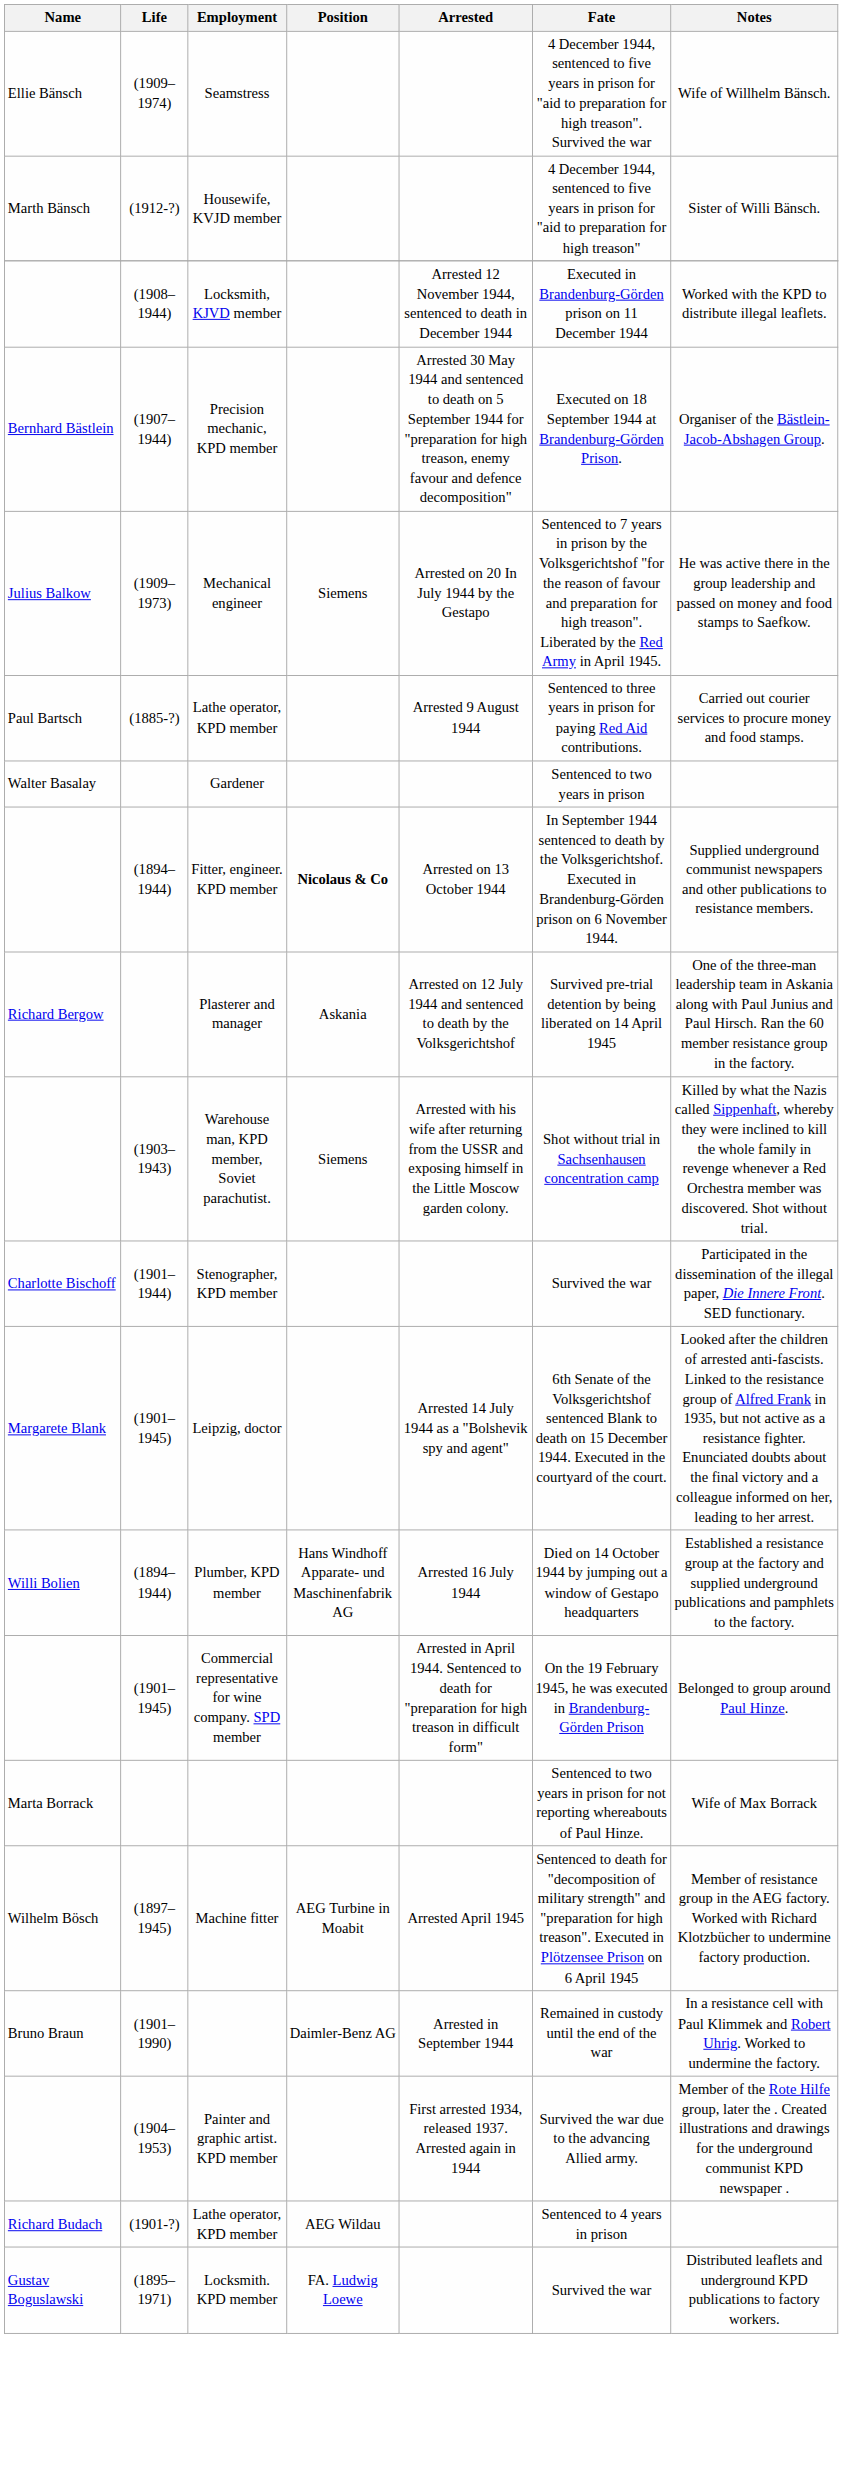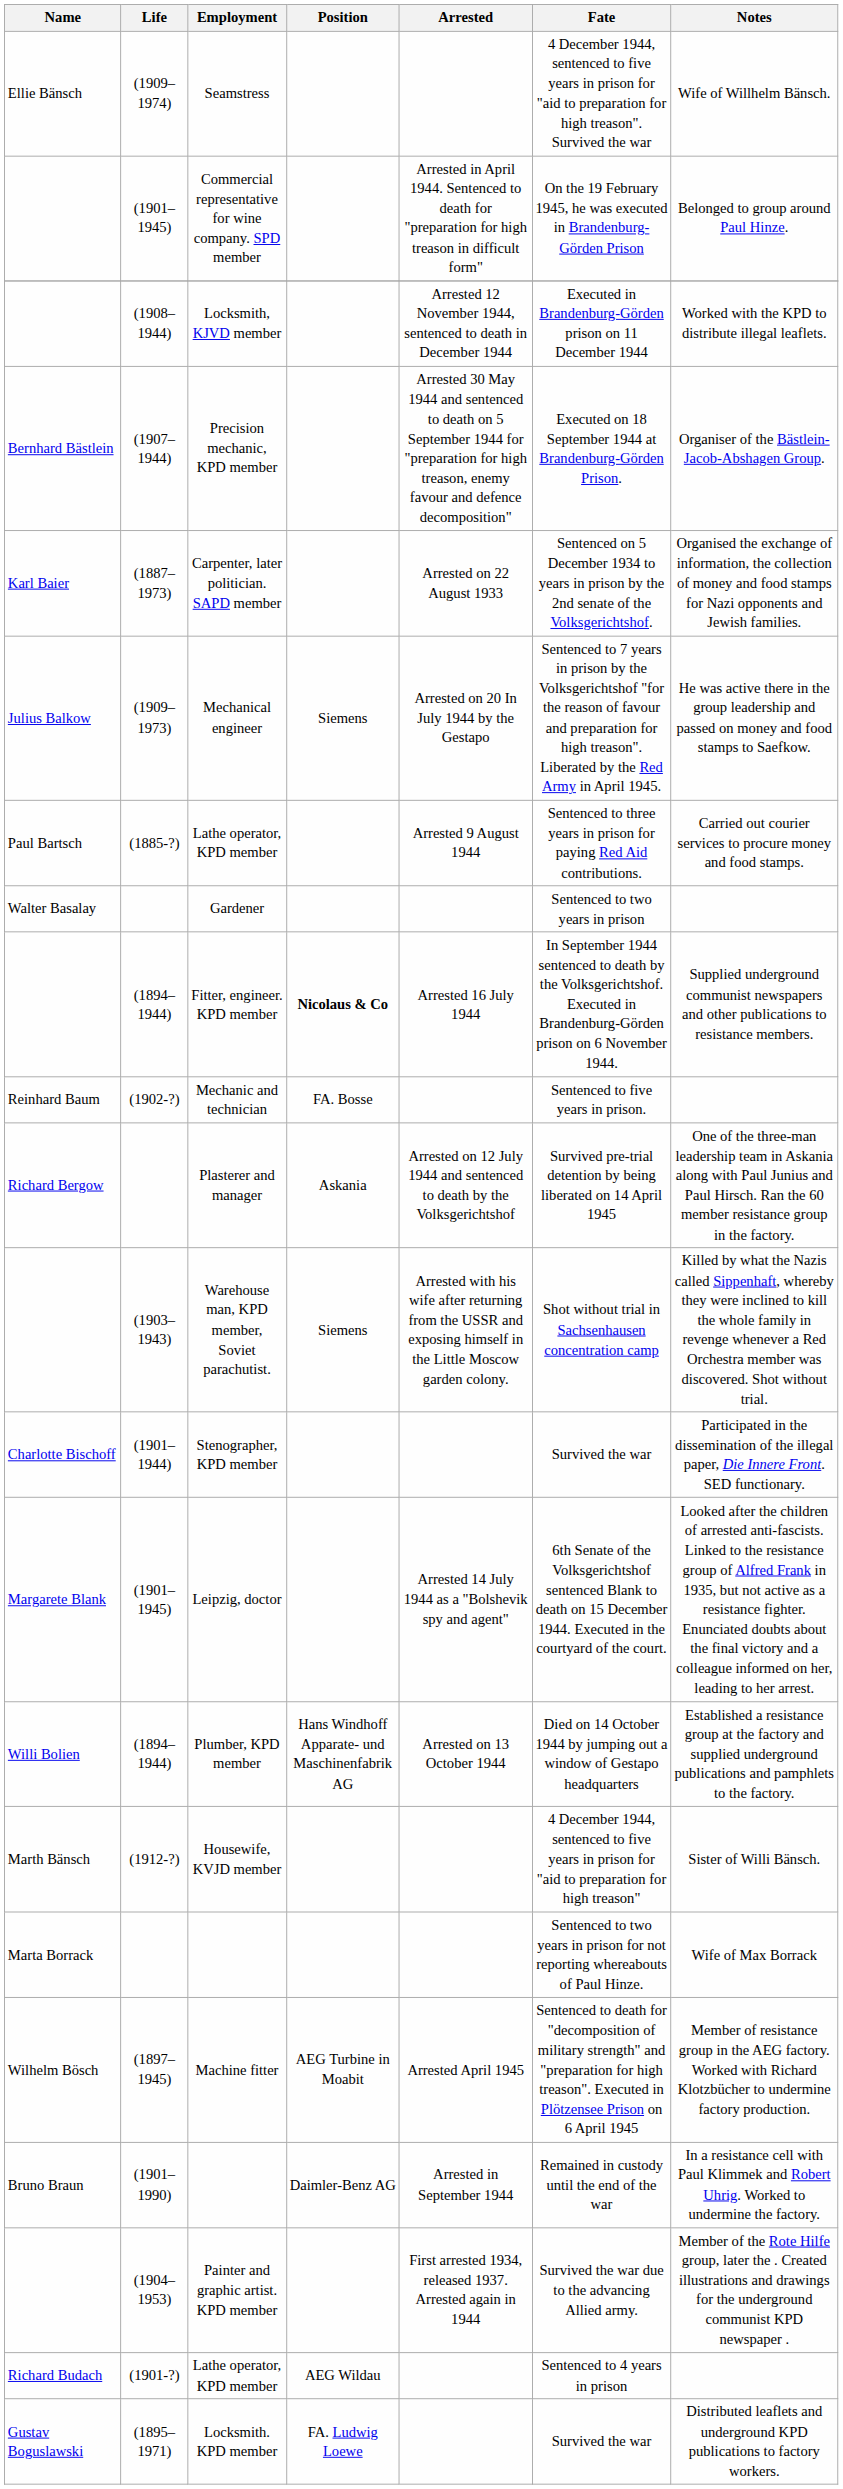 <table class="wikitable sortable" style="table-layout:fixed;background-color:#FEFEFE;font-size:95%;padding:0.30em;line-height:1.35em;">
 <tr>
 <th scope="col"  width=14%>Name</th>
 <th scope="col"  width=8%>Life</th>
 <th scope="col">Employment</th>
 <th scope="col">Position</th>
 <th scope="col">Arrested</th>
 <th scope="col">Fate</th>
 <th scope="col" width=20%>Notes</th>
 </tr>
 <tr>
 <td>Ellie Bänsch</td>
 <td style="text-align: center;">(1909–1974)</td>
 <td style="text-align: center;">Seamstress</td>
 <td style="text-align: center;"></td>
 <td style="text-align: center;"></td>
 <td style="text-align: center;">4 December 1944, sentenced to five years in prison for "aid to preparation for high treason". Survived the war</td>
 <td style="text-align: center;">Wife of Willhelm Bänsch.</td>
 </tr>
 <tr>
-<td>Marth Bänsch</td>
-<td style="text-align: center;">(1912-?)</td>
-<td style="text-align: center;">Housewife, KVJD member</td>
+<td></td>
+<td style="text-align: center;">(1901–1945)</td>
+<td style="text-align: center;">Commercial representative for wine company. <a href='#'>SPD</a> member</td>
 <td style="text-align: center;"></td>
-<td style="text-align: center;"></td>
-<td style="text-align: center;">4 December 1944, sentenced to five years in prison for "aid to preparation for high treason"</td>
-<td style="text-align: center;">Sister of Willi Bänsch.</td>
+<td style="text-align: center;">Arrested in April 1944. Sentenced to death for "preparation for high treason in difficult form"</td>
+<td style="text-align: center;">On the 19 February 1945, he was executed in <a href='#'>Brandenburg-Görden Prison</a></td>
+<td style="text-align: center;">Belonged to group around <a href='#'>Paul Hinze</a>.</td>
 </tr>
 <tr>
 </tr>
 <tr>
 <td></td>
 <td style="text-align: center;">(1908–1944)</td>
 <td style="text-align: center;">Locksmith, <a href='#'>KJVD</a> member</td>
 <td style="text-align: center;"></td>
 <td style="text-align: center;">Arrested 12 November 1944, sentenced to death in December 1944</td>
 <td style="text-align: center;">Executed in <a href='#'>Brandenburg-Görden</a> prison on 11 December 1944</td>
 <td style="text-align: center;">Worked with the KPD to distribute illegal leaflets.</td>
 </tr>
 <tr>
 <td><a href='#'>Bernhard Bästlein</a></td>
 <td style="text-align: center;">(1907–1944)</td>
 <td style="text-align: center;">Precision mechanic, KPD member</td>
 <td style="text-align: center;"></td>
 <td style="text-align: center;">Arrested 30 May 1944 and sentenced to death on 5 September 1944 for "preparation for high treason, enemy favour and defence decomposition"</td>
 <td style="text-align: center;">Executed on 18 September 1944 at <a href='#'>Brandenburg-Görden Prison</a>.</td>
 <td style="text-align: center;">Organiser of the <a href='#'>Bästlein-Jacob-Abshagen Group</a>.</td>
+</tr>
+<tr>
+<td><a href='#'>Karl Baier</a></td>
+<td style="text-align: center;">(1887–1973)</td>
+<td style="text-align: center;">Carpenter, later politician. <a href='#'>SAPD</a> member</td>
+<td style="text-align: center;"></td>
+<td style="text-align: center;">Arrested on 22 August 1933</td>
+<td style="text-align: center;">Sentenced on 5 December 1934 to  years in prison by the 2nd senate of the <a href='#'>Volksgerichtshof</a>.</td>
+<td style="text-align: center;">Organised the exchange of information, the collection of money and food stamps for Nazi opponents and Jewish families.</td>
 </tr>
 <tr>
 <td><a href='#'>Julius Balkow</a></td>
 <td style="text-align: center;">(1909–1973)</td>
 <td style="text-align: center;">Mechanical engineer</td>
 <td style="text-align: center;">Siemens</td>
 <td style="text-align: center;">Arrested on 20 In July 1944 by the Gestapo</td>
 <td style="text-align: center;">Sentenced to 7 years in prison by the Volksgerichtshof "for the reason of favour and preparation for high treason". Liberated by the <a href='#'>Red Army</a> in April 1945.</td>
 <td style="text-align: center;">He was active there in the group leadership and passed on money and food stamps to Saefkow.</td>
 </tr>
 <tr>
 <td>Paul Bartsch</td>
 <td style="text-align: center;">(1885-?)</td>
 <td style="text-align: center;">Lathe operator, KPD member</td>
 <td style="text-align: center;"></td>
 <td style="text-align: center;">Arrested 9 August 1944</td>
 <td style="text-align: center;">Sentenced to three years in prison for paying <a href='#'>Red Aid</a> contributions.</td>
 <td style="text-align: center;">Carried out courier services to procure money and food stamps.</td>
 </tr>
 <tr>
 <td>Walter Basalay</td>
 <td style="text-align: center;"></td>
 <td style="text-align: center;">Gardener</td>
 <td style="text-align: center;"></td>
 <td style="text-align: center;"></td>
 <td style="text-align: center;">Sentenced to two years in prison</td>
 <td style="text-align: center;"></td>
 </tr>
 <tr>
 <td></td>
 <td style="text-align: center;">(1894–1944)</td>
 <td style="text-align: center;">Fitter, engineer. KPD member</td>
 <td style="text-align: center;"><strong>Nicolaus & Co</strong></td>
-<td style="text-align: center;">Arrested on 13 October 1944</td>
+<td style="text-align: center;">Arrested 16 July 1944</td>
 <td style="text-align: center;">In September 1944 sentenced to death by the Volksgerichtshof. Executed in Brandenburg-Görden prison on 6 November 1944.</td>
 <td style="text-align: center;">Supplied underground communist newspapers and other publications to resistance members.</td>
+</tr>
+<tr>
+<td>Reinhard Baum</td>
+<td style="text-align: center;">(1902-?)</td>
+<td style="text-align: center;">Mechanic and technician</td>
+<td style="text-align: center;">FA. Bosse</td>
+<td style="text-align: center;"></td>
+<td style="text-align: center;">Sentenced to five years in prison.</td>
+<td style="text-align: center;"></td>
 </tr>
 <tr>
 <td><a href='#'>Richard Bergow</a></td>
 <td style="text-align: center;"></td>
 <td style="text-align: center;">Plasterer and manager</td>
 <td style="text-align: center;">Askania</td>
 <td style="text-align: center;">Arrested on 12 July 1944 and sentenced to death by the Volksgerichtshof</td>
 <td style="text-align: center;">Survived pre-trial detention by being liberated on 14 April 1945</td>
 <td style="text-align: center;">One of the three-man leadership team in Askania along with Paul Junius and Paul Hirsch. Ran the 60 member resistance group in the factory.</td>
 </tr>
 <tr>
 <td></td>
 <td style="text-align: center;">(1903–1943)</td>
 <td style="text-align: center;">Warehouse man, KPD member, Soviet parachutist.</td>
 <td style="text-align: center;">Siemens</td>
 <td style="text-align: center;">Arrested with his wife after returning from the USSR and exposing himself in the Little Moscow garden colony.</td>
 <td style="text-align: center;">Shot without trial in <a href='#'>Sachsenhausen concentration camp</a></td>
 <td style="text-align: center;">Killed by what the Nazis called <a href='#'>Sippenhaft</a>, whereby they were inclined to kill the whole family in revenge whenever a Red Orchestra member was discovered. Shot without trial.</td>
 </tr>
 <tr>
 <td><a href='#'>Charlotte Bischoff</a></td>
 <td style="text-align: center;">(1901–1944)</td>
 <td style="text-align: center;">Stenographer, KPD member</td>
 <td style="text-align: center;"></td>
 <td style="text-align: center;"></td>
 <td style="text-align: center;">Survived the war</td>
 <td style="text-align: center;">Participated in the dissemination of the illegal paper, <em><a href='#'>Die Innere Front</a></em>. SED functionary.</td>
 </tr>
 <tr>
 <td><a href='#'>Margarete Blank</a></td>
 <td style="text-align: center;">(1901–1945)</td>
 <td style="text-align: center;">Leipzig, doctor</td>
 <td style="text-align: center;"></td>
 <td style="text-align: center;">Arrested 14 July 1944 as a "Bolshevik spy and agent"</td>
 <td style="text-align: center;">6th Senate of the Volksgerichtshof sentenced Blank to death on 15 December 1944. Executed in the courtyard of the court.</td>
 <td style="text-align: center;">Looked after the children of arrested anti-fascists. Linked to the resistance group of <a href='#'>Alfred Frank</a> in 1935, but not active as a resistance fighter. Enunciated doubts about the final victory and a colleague informed on her, leading to her arrest.</td>
 </tr>
 <tr>
 <td><a href='#'>Willi Bolien</a></td>
 <td style="text-align: center;">(1894–1944)</td>
 <td style="text-align: center;">Plumber, KPD member</td>
 <td style="text-align: center;">Hans Windhoff Apparate- und Maschinenfabrik AG</td>
-<td style="text-align: center;">Arrested 16 July 1944</td>
+<td style="text-align: center;">Arrested on 13 October 1944</td>
 <td style="text-align: center;">Died on 14 October 1944 by jumping out a window of Gestapo headquarters</td>
 <td style="text-align: center;">Established a resistance group at the factory and supplied underground publications and pamphlets to the factory.</td>
 </tr>
 <tr>
-<td></td>
-<td style="text-align: center;">(1901–1945)</td>
-<td style="text-align: center;">Commercial representative for wine company. <a href='#'>SPD</a> member</td>
+<td>Marth Bänsch</td>
+<td style="text-align: center;">(1912-?)</td>
+<td style="text-align: center;">Housewife, KVJD member</td>
 <td style="text-align: center;"></td>
-<td style="text-align: center;">Arrested in April 1944. Sentenced to death for "preparation for high treason in difficult form"</td>
-<td style="text-align: center;">On the 19 February 1945, he was executed in <a href='#'>Brandenburg-Görden Prison</a></td>
-<td style="text-align: center;">Belonged to group around <a href='#'>Paul Hinze</a>.</td>
+<td style="text-align: center;"></td>
+<td style="text-align: center;">4 December 1944, sentenced to five years in prison for "aid to preparation for high treason"</td>
+<td style="text-align: center;">Sister of Willi Bänsch.</td>
 </tr>
 <tr>
 <td>Marta Borrack</td>
 <td style="text-align: center;"></td>
 <td style="text-align: center;"></td>
 <td style="text-align: center;"></td>
 <td style="text-align: center;"></td>
 <td style="text-align: center;">Sentenced to two years in prison for not reporting whereabouts of Paul Hinze.</td>
 <td style="text-align: center;">Wife of Max Borrack</td>
 </tr>
 <tr>
 <td>Wilhelm Bösch</td>
 <td style="text-align: center;">(1897–1945)</td>
 <td style="text-align: center;">Machine fitter</td>
 <td style="text-align: center;">AEG Turbine in Moabit</td>
 <td style="text-align: center;">Arrested April 1945</td>
 <td style="text-align: center;">Sentenced to death for "decomposition of military strength" and "preparation for high treason". Executed in <a href='#'>Plötzensee Prison</a> on 6 April 1945</td>
 <td style="text-align: center;">Member of resistance group in the AEG factory. Worked with Richard Klotzbücher to undermine factory production.</td>
 </tr>
 <tr>
 <td>Bruno Braun</td>
 <td style="text-align: center;">(1901–1990)</td>
 <td style="text-align: center;"></td>
 <td style="text-align: center;">Daimler-Benz AG</td>
 <td style="text-align: center;">Arrested in September 1944</td>
 <td style="text-align: center;">Remained in custody until the end of the war</td>
 <td style="text-align: center;">In a resistance cell with Paul Klimmek and <a href='#'>Robert Uhrig</a>. Worked to undermine the factory.</td>
 </tr>
 <tr>
 <td></td>
 <td style="text-align: center;">(1904–1953)</td>
 <td style="text-align: center;">Painter and graphic artist. KPD member</td>
 <td style="text-align: center;"></td>
 <td style="text-align: center;">First arrested 1934, released 1937. Arrested again in 1944</td>
 <td style="text-align: center;">Survived the war due to the advancing Allied army.</td>
 <td style="text-align: center;">Member of the <a href='#'>Rote Hilfe</a> group, later the . Created illustrations and drawings for the underground communist KPD newspaper .</td>
 </tr>
 <tr>
 <td><a href='#'>Richard Budach</a></td>
 <td style="text-align: center;">(1901-?)</td>
 <td style="text-align: center;">Lathe operator, KPD member</td>
 <td style="text-align: center;">AEG Wildau</td>
 <td style="text-align: center;"></td>
 <td style="text-align: center;">Sentenced to 4 years in prison</td>
 <td style="text-align: center;"></td>
 </tr>
 <tr>
 <td><a href='#'>Gustav Boguslawski</a></td>
 <td style="text-align: center;">(1895–1971)</td>
 <td style="text-align: center;">Locksmith. KPD member</td>
 <td style="text-align: center;">FA. <a href='#'>Ludwig Loewe</a></td>
 <td style="text-align: center;"></td>
 <td style="text-align: center;">Survived the war</td>
 <td style="text-align: center;">Distributed leaflets and underground KPD publications to factory workers.</td>
 </tr>
 </table>
